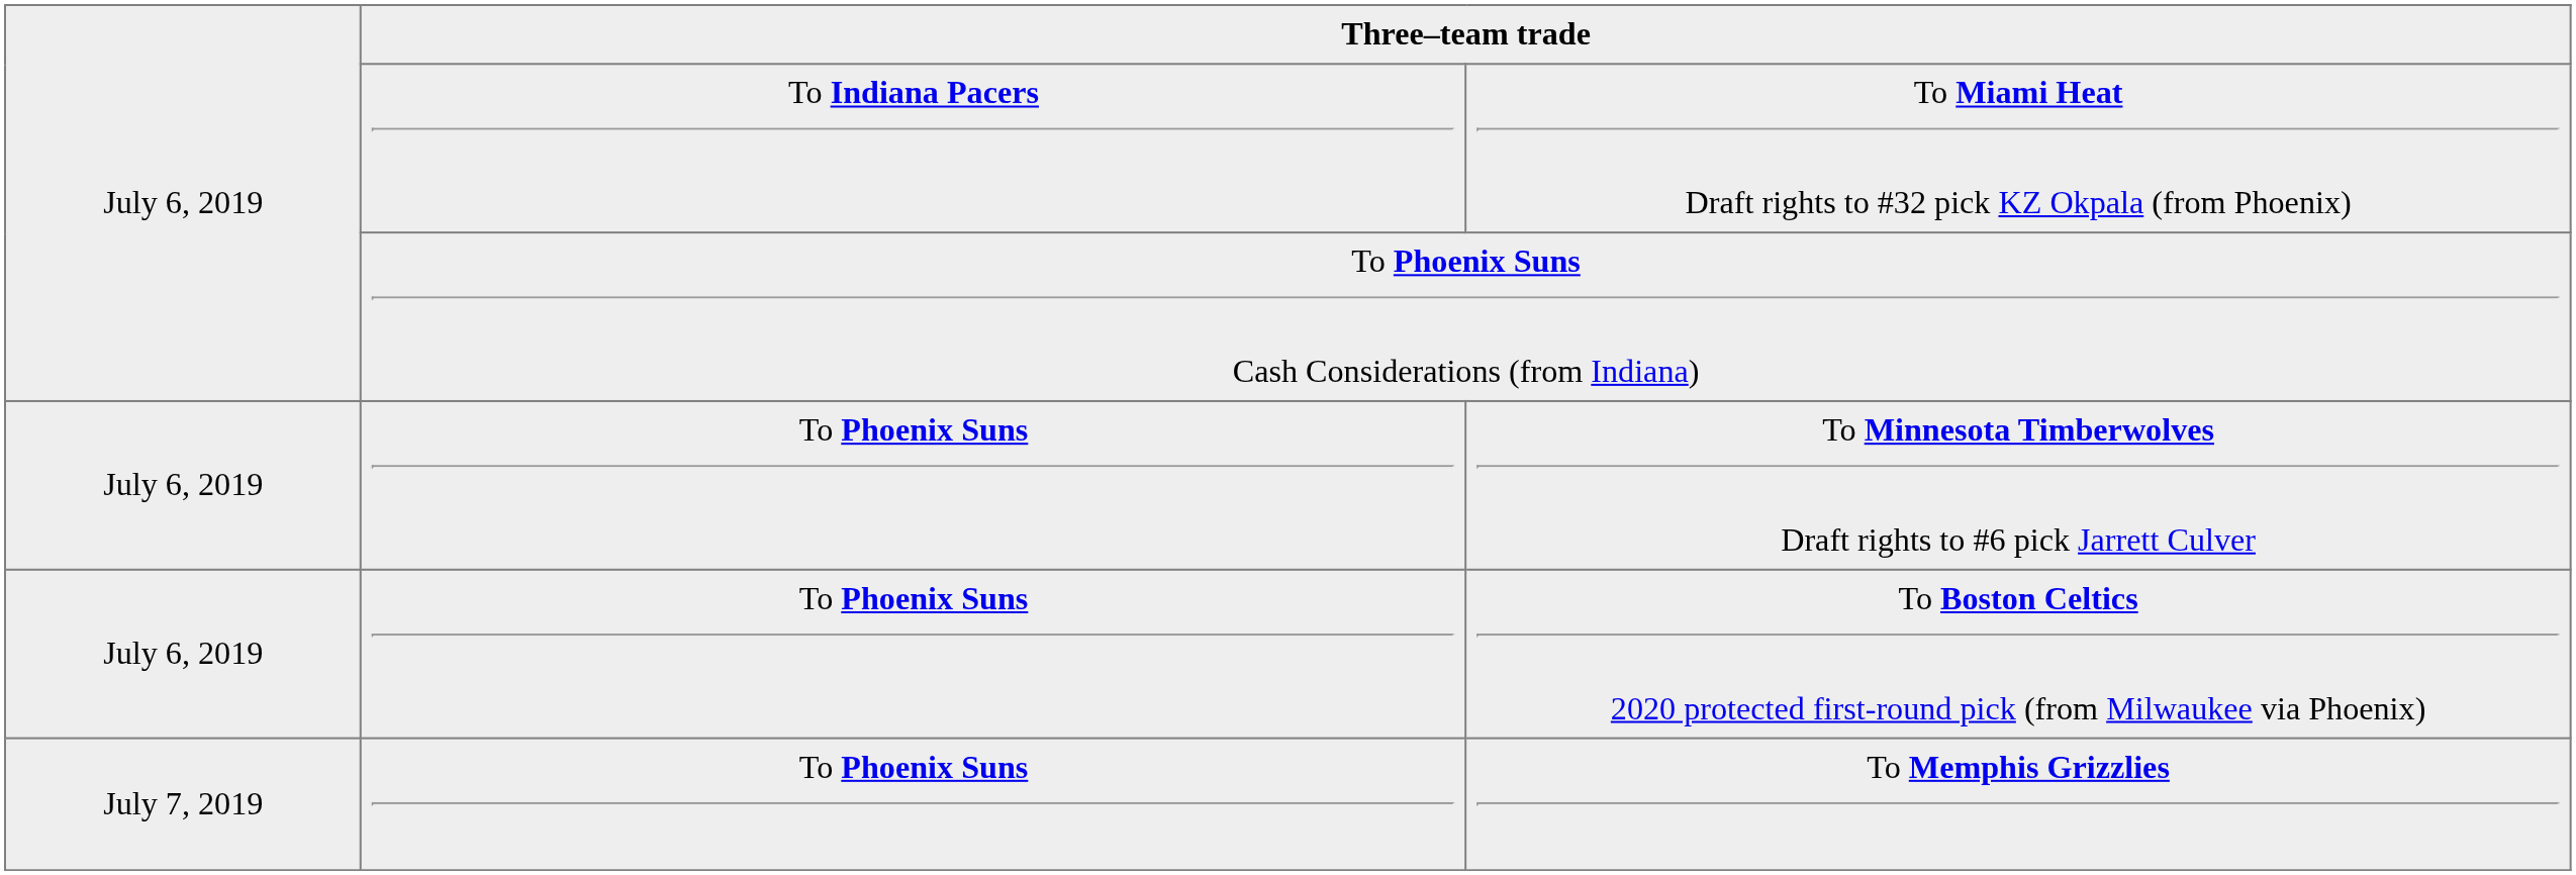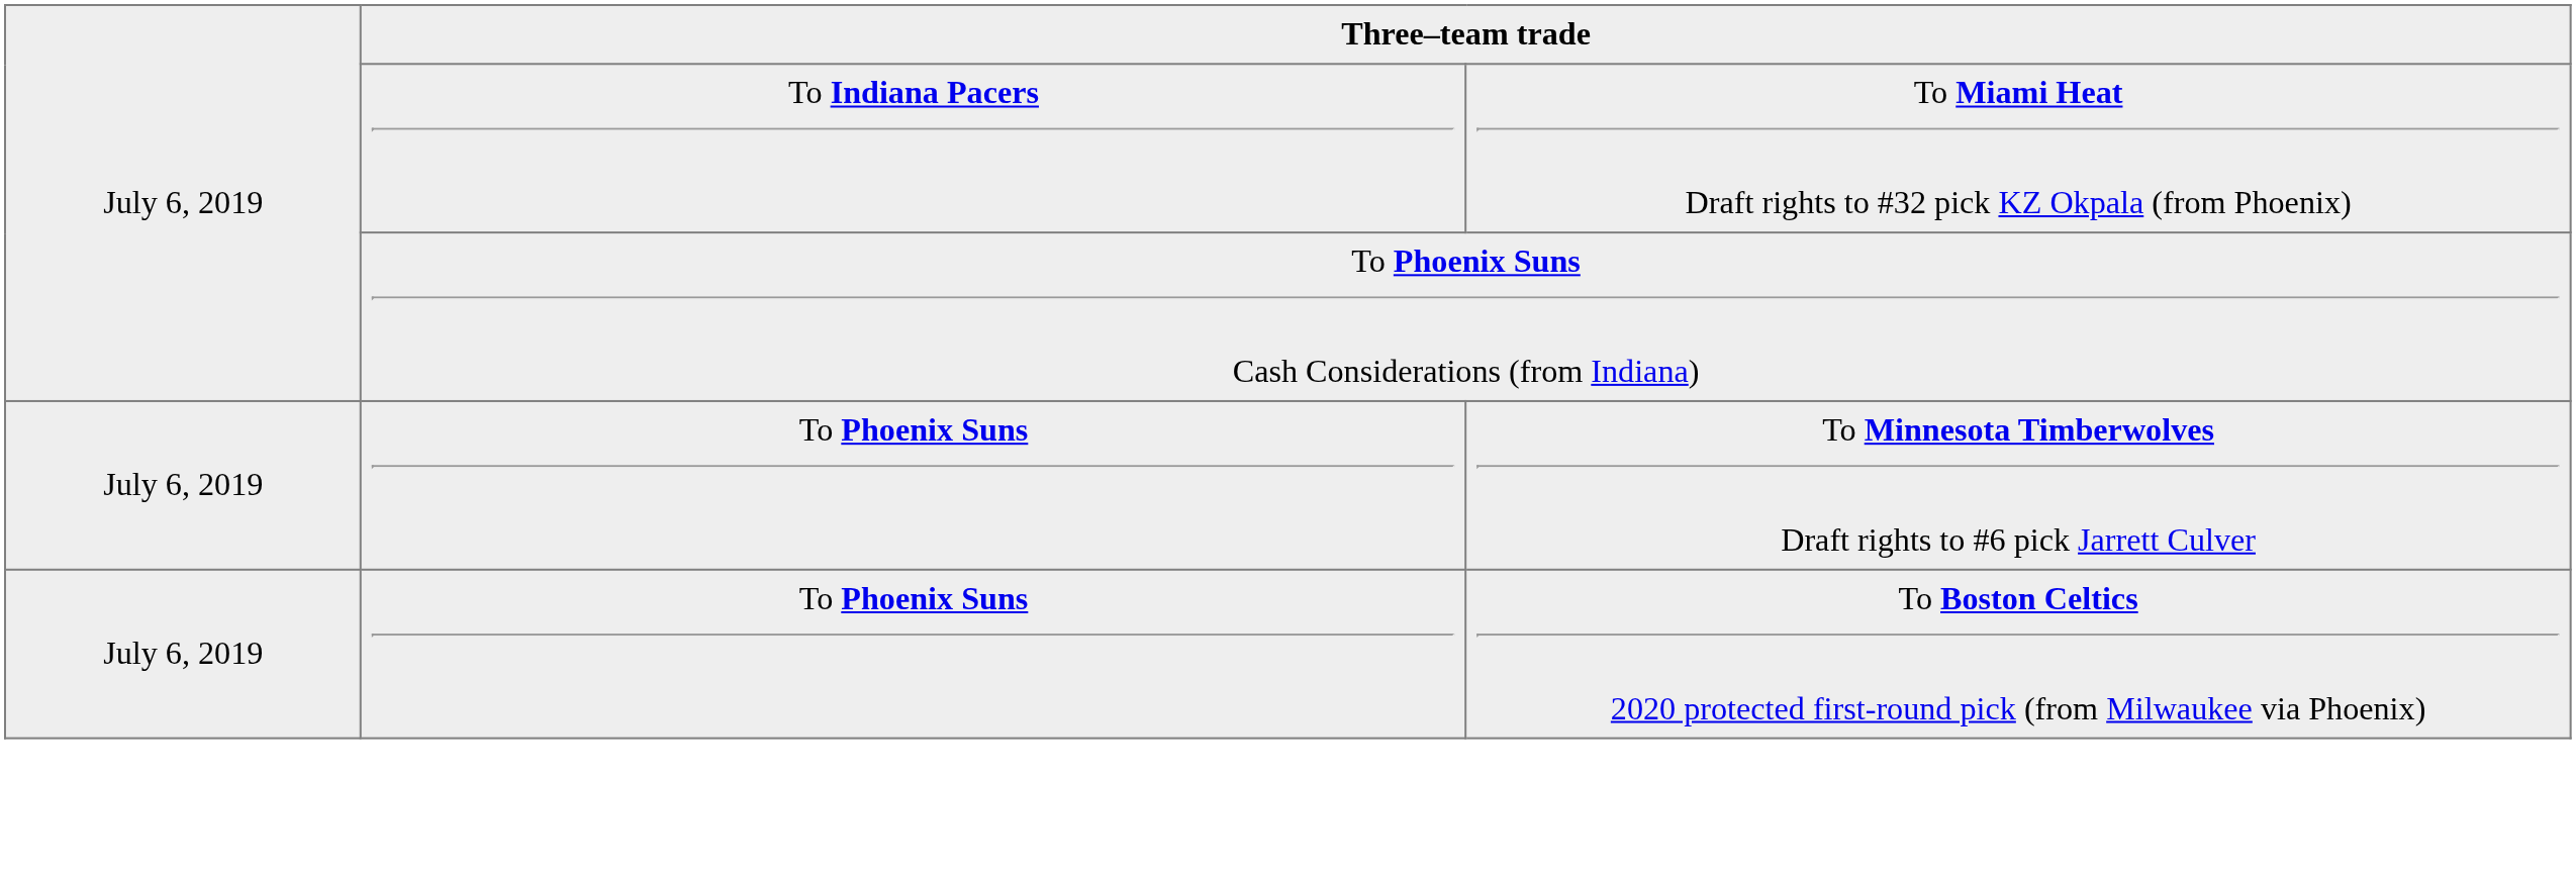 <table border="1" style="border-collapse:collapse; text-align:center; width:100%;"  cellpadding="5">
 <tr style="background:#eee;">
 <td rowspan=3>July 6, 2019</td>
 <td colspan=2><strong>Three–team trade</strong></td>
 </tr>
 <tr style="background:#eee;">
 <td style="width:31%; vertical-align:top;">To <strong><a href='#'>Indiana Pacers</a></strong><hr><br></td>
 <td style="width:31%; vertical-align:top;">To <strong><a href='#'>Miami Heat</a></strong><hr><br>Draft rights to #32 pick  <a href='#'>KZ Okpala</a> (from Phoenix)</td>
 </tr>
 <tr style="background:#eee;">
 <td colspan=2>To <strong><a href='#'>Phoenix Suns</a></strong><hr><br>Cash Considerations (from <a href='#'>Indiana</a>)</td>
 </tr>
 <tr style="background:#eee;">
 <td style="width:10%;">July 6, 2019</td>
 <td style="width:31%; vertical-align:top;">To <strong><a href='#'>Phoenix Suns</a></strong><hr><br></td>
 <td style="width:31%; vertical-align:top;">To <strong><a href='#'>Minnesota Timberwolves</a></strong><hr><br>Draft rights to #6 pick  <a href='#'>Jarrett Culver</a></td>
 </tr>
 <tr style="background:#eee;">
 <td style="width:10%;">July 6, 2019</td>
 <td style="width:31%; vertical-align:top;">To <strong><a href='#'>Phoenix Suns</a></strong><hr><br></td>
 <td style="width:31%; vertical-align:top;">To <strong><a href='#'>Boston Celtics</a></strong><hr><br><a href='#'>2020 protected first-round pick</a> (from <a href='#'>Milwaukee</a> via Phoenix)</td>
 </tr>
-<tr style="background:#eee;">
-<td style="width:10%;">July 7, 2019</td>
-<td style="width:31%; vertical-align:top;">To <strong><a href='#'>Phoenix Suns</a></strong><hr><br></td>
-<td style="width:31%; vertical-align:top;">To <strong><a href='#'>Memphis Grizzlies</a></strong><hr><br></td>
-</tr>
 </table>
